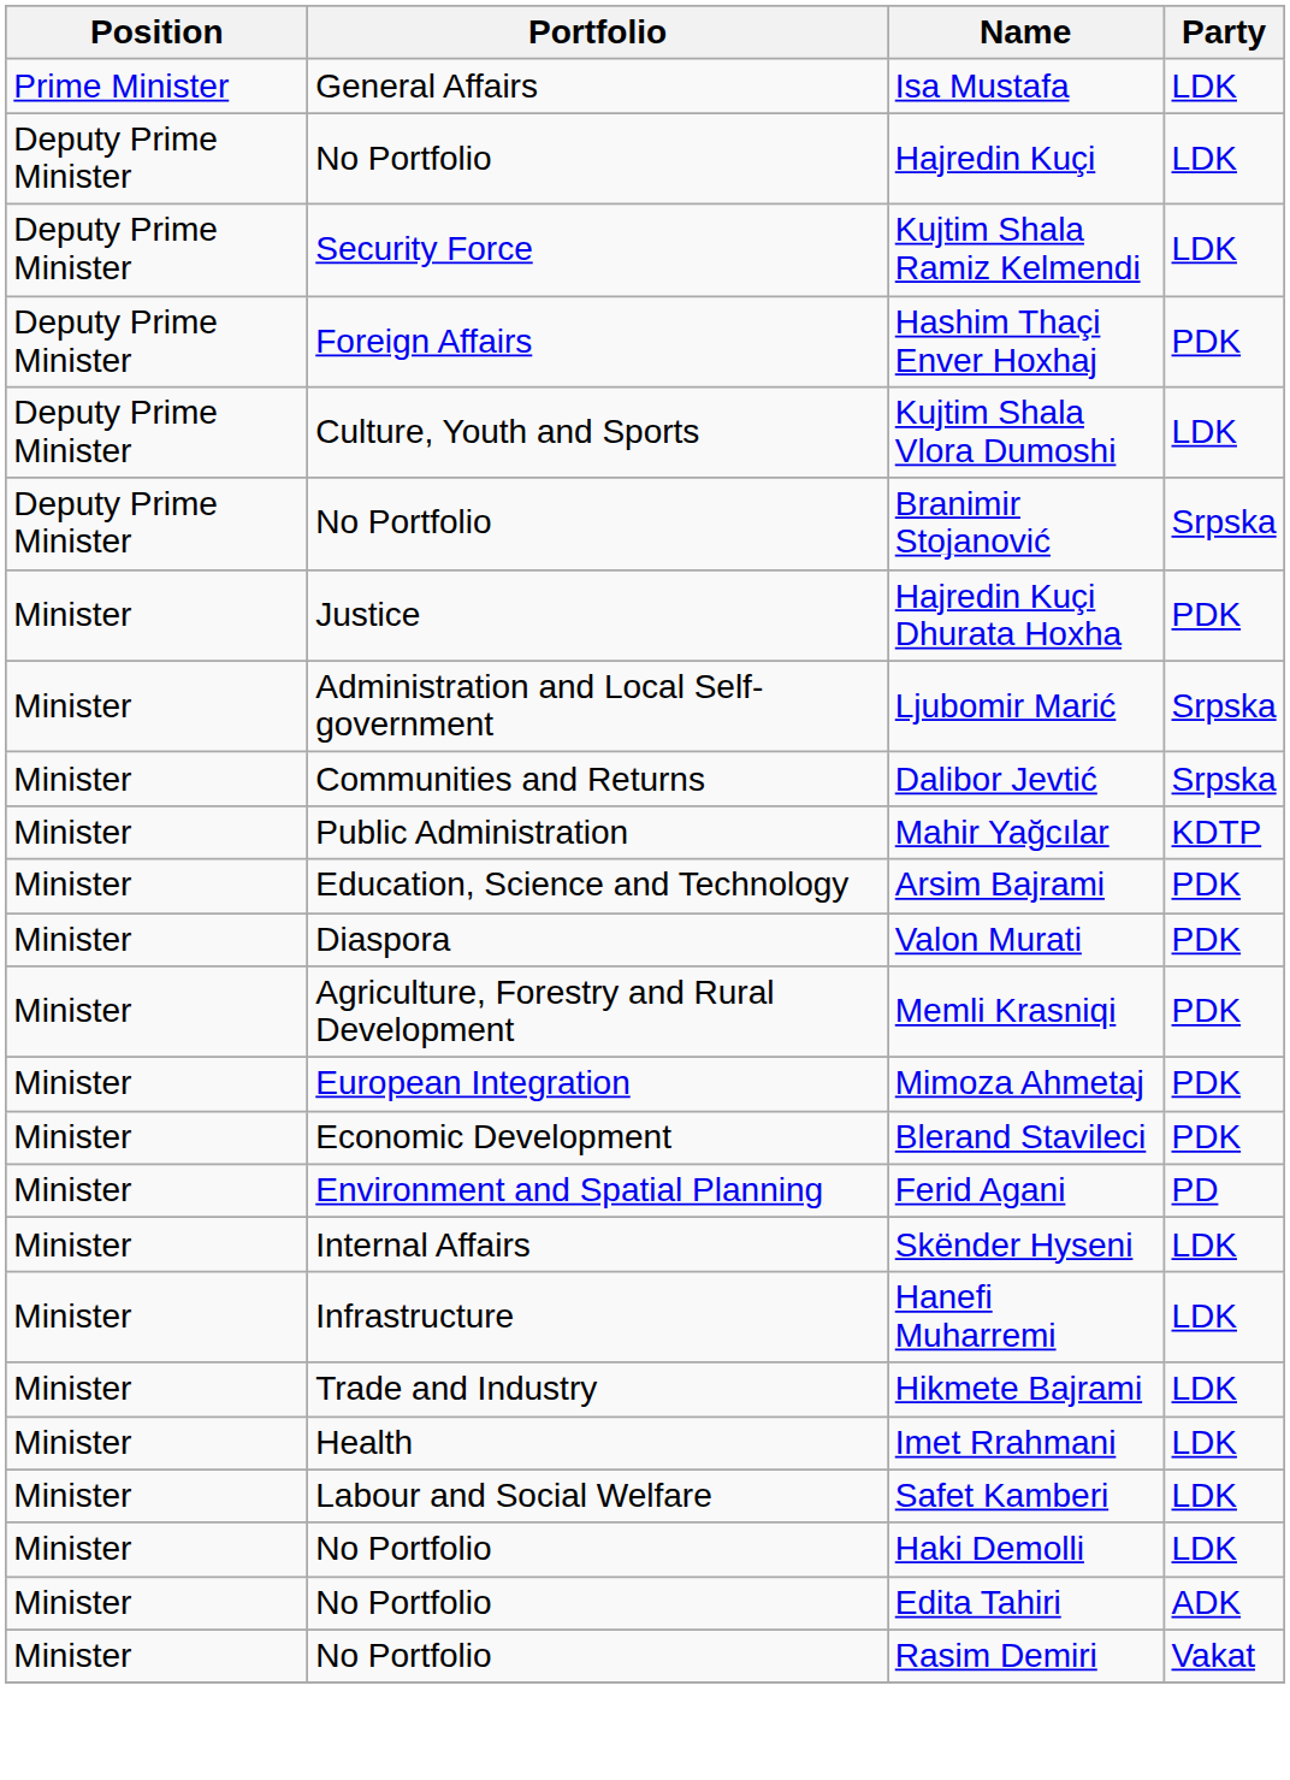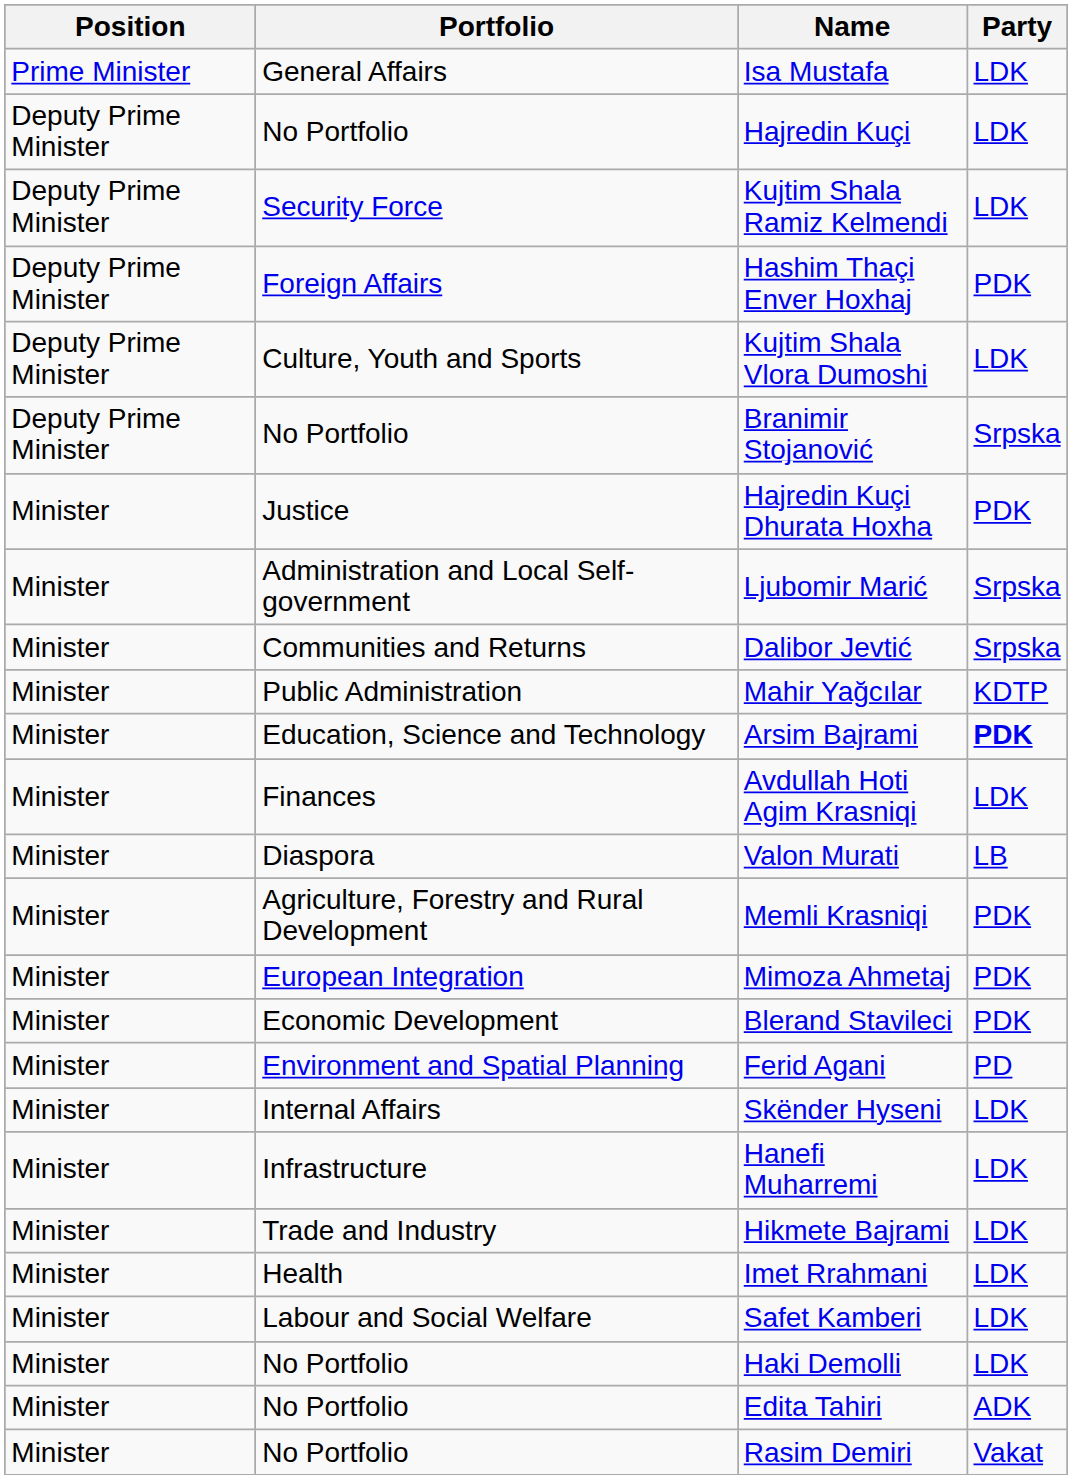 <table class="wikitable">
 <tr>
 <th>Position</th>
 <th>Portfolio</th>
 <th>Name</th>
 <th>Party</th>
 </tr>
 <tr>
 <td><a href='#'>Prime Minister</a></td>
 <td>General Affairs</td>
 <td><a href='#'>Isa Mustafa</a></td>
 <td><a href='#'>LDK</a></td>
 </tr>
 <tr>
 <td>Deputy Prime Minister</td>
 <td>No Portfolio</td>
 <td><a href='#'>Hajredin Kuçi</a></td>
 <td><a href='#'>LDK</a></td>
 </tr>
 <tr>
 <td>Deputy Prime Minister</td>
 <td><a href='#'>Security Force</a></td>
 <td><a href='#'>Kujtim Shala</a><br><a href='#'>Ramiz Kelmendi</a></td>
 <td><a href='#'>LDK</a></td>
 </tr>
 <tr>
 <td>Deputy Prime Minister</td>
 <td><a href='#'>Foreign Affairs</a></td>
 <td><a href='#'>Hashim Thaçi</a><br><a href='#'>Enver Hoxhaj</a></td>
 <td><a href='#'>PDK</a></td>
 </tr>
 <tr>
 <td>Deputy Prime Minister</td>
 <td>Culture, Youth and Sports</td>
 <td><a href='#'>Kujtim Shala</a><br><a href='#'>Vlora Dumoshi</a></td>
 <td><a href='#'>LDK</a></td>
 </tr>
 <tr>
 <td>Deputy Prime Minister</td>
 <td>No Portfolio</td>
 <td><a href='#'>Branimir Stojanović</a></td>
 <td><a href='#'>Srpska</a></td>
 </tr>
 <tr>
 <td>Minister</td>
 <td>Justice</td>
 <td><a href='#'>Hajredin Kuçi</a><br><a href='#'>Dhurata Hoxha</a></td>
 <td><a href='#'>PDK</a></td>
 </tr>
 <tr>
 <td>Minister</td>
 <td>Administration and Local Self-government</td>
 <td><a href='#'>Ljubomir Marić</a></td>
 <td><a href='#'>Srpska</a></td>
 </tr>
 <tr>
 <td>Minister</td>
 <td>Communities and Returns</td>
 <td><a href='#'>Dalibor Jevtić</a></td>
 <td><a href='#'>Srpska</a></td>
 </tr>
 <tr>
 <td>Minister</td>
 <td>Public Administration</td>
 <td><a href='#'>Mahir Yağcılar</a></td>
 <td><a href='#'>KDTP</a></td>
 </tr>
 <tr>
 <td>Minister</td>
 <td>Education, Science and Technology</td>
 <td><a href='#'>Arsim Bajrami</a></td>
-<td><a href='#'>PDK</a></td>
+<td><strong><a href='#'>PDK</a></strong></td>
+</tr>
+<tr>
+<td>Minister</td>
+<td>Finances</td>
+<td><a href='#'>Avdullah Hoti</a><br><a href='#'>Agim Krasniqi</a></td>
+<td><a href='#'>LDK</a></td>
 </tr>
 <tr>
 <td>Minister</td>
 <td>Diaspora</td>
 <td><a href='#'>Valon Murati</a></td>
-<td><a href='#'>PDK</a></td>
+<td><a href='#'>LB</a></td>
 </tr>
 <tr>
 <td>Minister</td>
 <td>Agriculture, Forestry and Rural Development</td>
 <td><a href='#'>Memli Krasniqi</a></td>
 <td><a href='#'>PDK</a></td>
 </tr>
 <tr>
 <td>Minister</td>
 <td><a href='#'>European Integration</a></td>
 <td><a href='#'>Mimoza Ahmetaj</a></td>
 <td><a href='#'>PDK</a></td>
 </tr>
 <tr>
 <td>Minister</td>
 <td>Economic Development</td>
 <td><a href='#'>Blerand Stavileci</a></td>
 <td><a href='#'>PDK</a></td>
 </tr>
 <tr>
 <td>Minister</td>
 <td><a href='#'>Environment and Spatial Planning</a></td>
 <td><a href='#'>Ferid Agani</a></td>
 <td><a href='#'>PD</a></td>
 </tr>
 <tr>
 <td>Minister</td>
 <td>Internal Affairs</td>
 <td><a href='#'>Skënder Hyseni</a></td>
 <td><a href='#'>LDK</a></td>
 </tr>
 <tr>
 <td>Minister</td>
 <td>Infrastructure</td>
 <td><a href='#'>Hanefi Muharremi</a></td>
 <td><a href='#'>LDK</a></td>
 </tr>
 <tr>
 <td>Minister</td>
 <td>Trade and Industry</td>
 <td><a href='#'>Hikmete Bajrami</a></td>
 <td><a href='#'>LDK</a></td>
 </tr>
 <tr>
 <td>Minister</td>
 <td>Health</td>
 <td><a href='#'>Imet Rrahmani</a></td>
 <td><a href='#'>LDK</a></td>
 </tr>
 <tr>
 <td>Minister</td>
 <td>Labour and Social Welfare</td>
 <td><a href='#'>Safet Kamberi</a></td>
 <td><a href='#'>LDK</a></td>
 </tr>
 <tr>
 <td>Minister</td>
 <td>No Portfolio</td>
 <td><a href='#'>Haki Demolli</a></td>
 <td><a href='#'>LDK</a></td>
 </tr>
 <tr>
 <td>Minister</td>
 <td>No Portfolio</td>
 <td><a href='#'>Edita Tahiri</a></td>
 <td><a href='#'>ADK</a></td>
 </tr>
 <tr>
 <td>Minister</td>
 <td>No Portfolio</td>
 <td><a href='#'>Rasim Demiri</a></td>
 <td><a href='#'>Vakat</a></td>
 </tr>
 <tr>
 </tr>
 </table>
